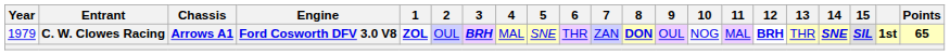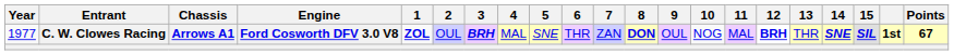 <table class="wikitable" style="text-align:center; font-size:85%">
 <tr>
 <th>Year</th>
 <th>Entrant</th>
 <th>Chassis</th>
 <th>Engine</th>
 <th>1</th>
 <th>2</th>
 <th>3</th>
 <th>4</th>
 <th>5</th>
 <th>6</th>
 <th>7</th>
 <th>8</th>
 <th>9</th>
 <th>10</th>
 <th>11</th>
 <th>12</th>
 <th>13</th>
 <th>14</th>
 <th>15</th>
 <th></th>
 <th>Points</th>
 </tr>
 <tr>
-<td><a href='#'>1979</a></td>
+<td><a href='#'>1977</a></td>
 <th nowrap>C. W. Clowes Racing</th>
 <th nowrap><a href='#'>Arrows A1</a></th>
 <th nowrap><a href='#'>Ford Cosworth DFV</a> 3.0 V8</th>
 <td><strong><a href='#'>ZOL</a></strong></td>
 <td style="background:#CFCFFF;"><a href='#'>OUL</a><br></td>
 <td style="background:#EFCFFF;"><strong><em><a href='#'>BRH</a></em></strong><br></td>
 <td style="background:#FFFFBF;"><a href='#'>MAL</a><br></td>
 <td style="background:#FFFFBF;"><em><a href='#'>SNE</a></em><br></td>
 <td style="background:#EFCFFF;"><a href='#'>THR</a><br></td>
 <td style="background:#CFCFFF;"><a href='#'>ZAN</a><br></td>
 <td style="background:#FFFFBF;"><strong><a href='#'>DON</a></strong><br></td>
 <td style="background:#EFCFFF;"><a href='#'>OUL</a><br></td>
 <td><a href='#'>NOG</a></td>
 <td style="background:#EFCFFF;"><a href='#'>MAL</a><br></td>
 <td style="background:#FFFFFF;"><strong><a href='#'>BRH</a></strong><br></td>
 <td style="background:#FFFFBF;"><a href='#'>THR</a><br></td>
 <td style="background:#FFFFBF;"><strong><em><a href='#'>SNE</a></em></strong><br></td>
 <td style="background:#DFDFDF;"><strong><em><a href='#'>SIL</a></em></strong><br></td>
 <th style="background:#FFFFBF;">1st</th>
-<th style="background:#FFFFBF;">65</th>
+<th style="background:#FFFFBF;">67</th>
 </tr>
 <tr>
 <th colspan="21"></th>
 </tr>
 </table>
